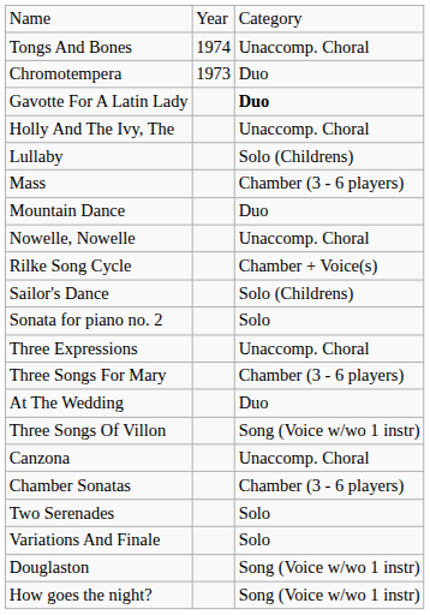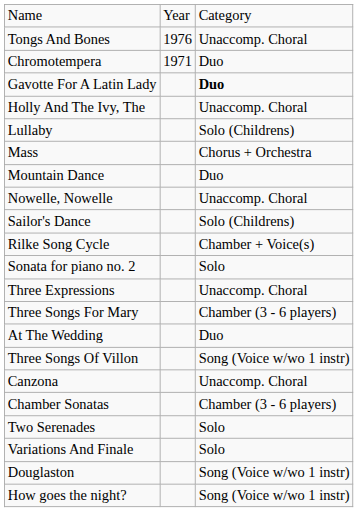 <table class="wikitable">
 <tr>
 <td>Name</td>
 <td>Year</td>
 <td>Category</td>
 </tr>
 <tr>
 <td>Tongs And Bones</td>
-<td>1974</td>
+<td>1976</td>
 <td>Unaccomp. Choral</td>
 </tr>
 <tr>
 <td>Chromotempera</td>
-<td>1973</td>
+<td>1971</td>
 <td>Duo</td>
 </tr>
 <tr>
 <td>Gavotte For A Latin Lady</td>
 <td></td>
 <td><strong>Duo</strong></td>
 </tr>
 <tr>
 <td>Holly And The Ivy, The</td>
 <td></td>
 <td>Unaccomp. Choral</td>
 </tr>
 <tr>
 <td>Lullaby</td>
 <td></td>
 <td>Solo (Childrens)</td>
 </tr>
 <tr>
 <td>Mass</td>
 <td></td>
-<td>Chamber (3 - 6 players)</td>
+<td>Chorus + Orchestra</td>
 </tr>
 <tr>
 <td>Mountain Dance</td>
 <td></td>
 <td>Duo</td>
 </tr>
 <tr>
 <td>Nowelle, Nowelle</td>
 <td></td>
 <td>Unaccomp. Choral</td>
 </tr>
 <tr>
+<td>Sailor's Dance</td>
+<td></td>
+<td>Solo (Childrens)</td>
+</tr>
+<tr>
 <td>Rilke Song Cycle</td>
 <td></td>
 <td>Chamber + Voice(s)</td>
-</tr>
-<tr>
-<td>Sailor's Dance</td>
-<td></td>
-<td>Solo (Childrens)</td>
 </tr>
 <tr>
 <td>Sonata for piano no. 2</td>
 <td></td>
 <td>Solo</td>
 </tr>
 <tr>
 <td>Three Expressions</td>
 <td></td>
 <td>Unaccomp. Choral</td>
 </tr>
 <tr>
 <td>Three Songs For Mary</td>
 <td></td>
 <td>Chamber (3 - 6 players)</td>
 </tr>
 <tr>
 <td>At The Wedding</td>
 <td></td>
 <td>Duo</td>
 </tr>
 <tr>
 <td>Three Songs Of Villon</td>
 <td></td>
 <td>Song (Voice w/wo 1 instr)</td>
 </tr>
 <tr>
 <td>Canzona</td>
 <td></td>
 <td>Unaccomp. Choral</td>
 </tr>
 <tr>
 <td>Chamber Sonatas</td>
 <td></td>
 <td>Chamber (3 - 6 players)</td>
 </tr>
 <tr>
 <td>Two Serenades</td>
 <td></td>
 <td>Solo</td>
 </tr>
 <tr>
 <td>Variations And Finale</td>
 <td></td>
 <td>Solo</td>
 </tr>
 <tr>
 <td>Douglaston</td>
 <td></td>
 <td>Song (Voice w/wo 1 instr)</td>
 </tr>
 <tr>
 <td>How goes the night?</td>
 <td></td>
 <td>Song (Voice w/wo 1 instr)</td>
 </tr>
 </table>
